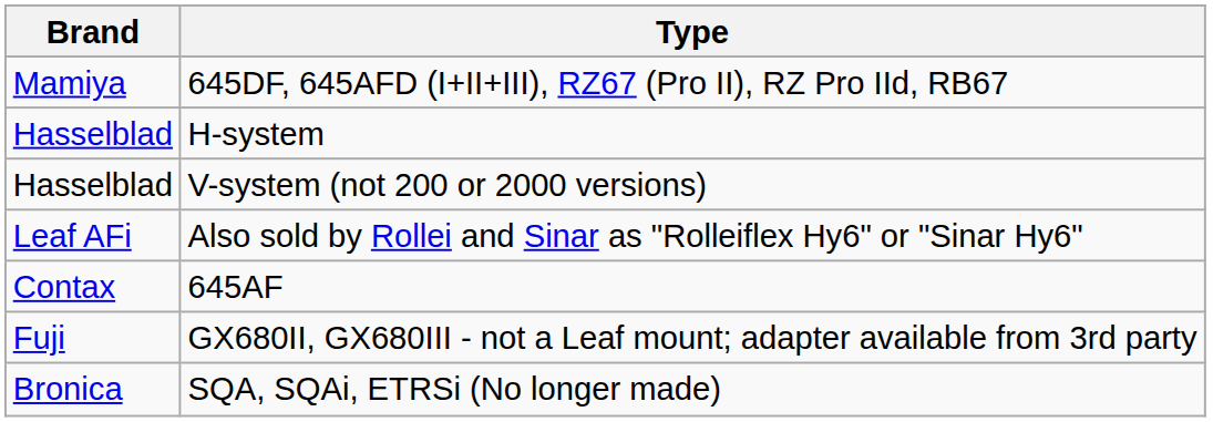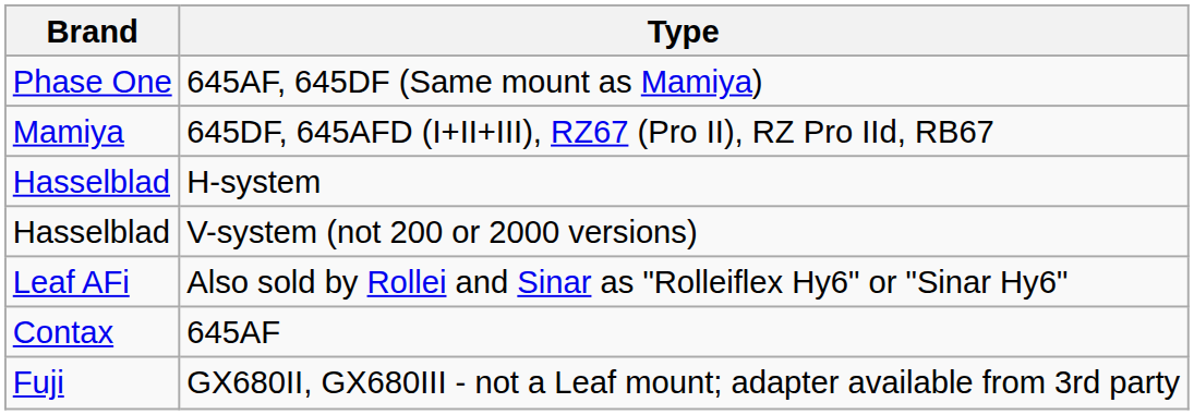 <table class="wikitable" style="font-size:95%;">
 <tr>
 <th>Brand</th>
 <th>Type</th>
+</tr>
+<tr>
+<td><a href='#'>Phase One</a></td>
+<td>645AF, 645DF (Same mount as <a href='#'>Mamiya</a>)</td>
 </tr>
 <tr>
 <td><a href='#'>Mamiya</a></td>
 <td>645DF, 645AFD (I+II+III), <a href='#'>RZ67</a> (Pro II), RZ Pro IId, RB67</td>
 </tr>
 <tr>
 <td><a href='#'>Hasselblad</a></td>
 <td>H-system</td>
 </tr>
 <tr>
 <td>Hasselblad</td>
 <td>V-system (not 200 or 2000 versions)</td>
 </tr>
 <tr>
 <td><a href='#'>Leaf AFi</a></td>
 <td>Also sold by <a href='#'>Rollei</a> and <a href='#'>Sinar</a> as "Rolleiflex Hy6" or "Sinar Hy6"</td>
 </tr>
 <tr>
 <td><a href='#'>Contax</a></td>
 <td>645AF</td>
 </tr>
 <tr>
 <td><a href='#'>Fuji</a></td>
 <td>GX680II, GX680III - not a Leaf mount; adapter available from 3rd party</td>
 </tr>
-<tr>
-<td><a href='#'>Bronica</a></td>
-<td>SQA, SQAi, ETRSi (No longer made)</td>
-</tr>
 </table>
